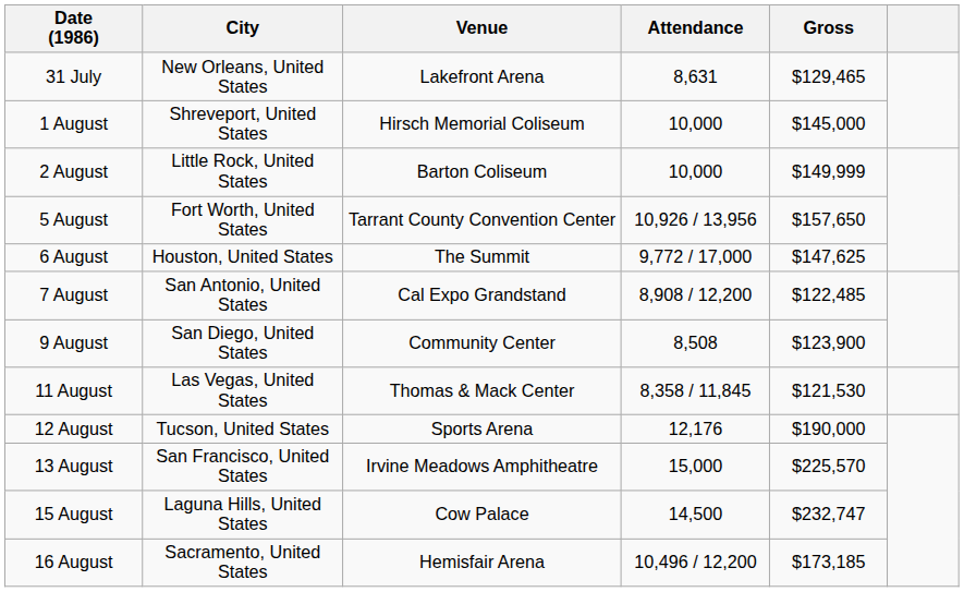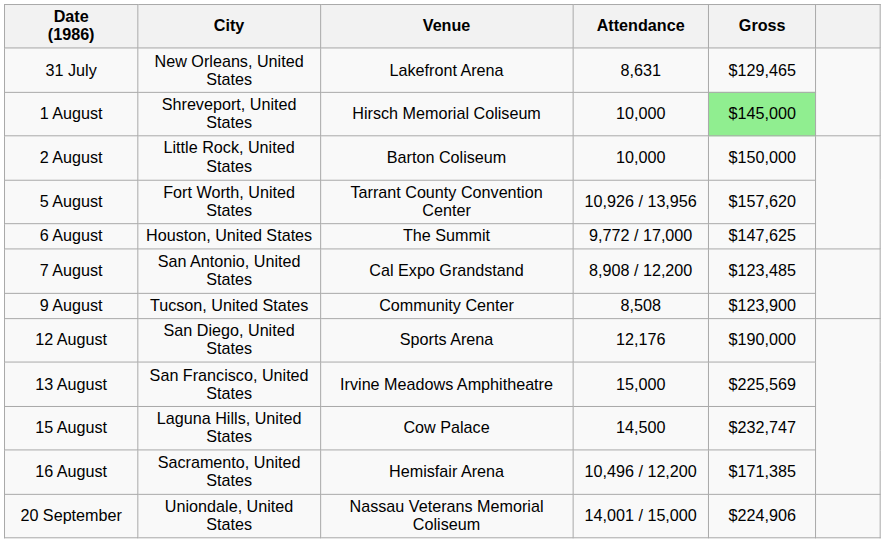 <table class="wikitable sortable plainrowheaders" style="text-align:center;">
 <tr>
 <th scope="col" style="width:9em;">Date<br>(1986)</th>
 <th scope="col" style="width:13em;">City</th>
 <th scope="col" style="width:19em;">Venue</th>
 <th scope="col" style="width:9em;">Attendance</th>
 <th scope="col" style="width:7em;">Gross</th>
 <th scope="col" style="width:5em;" class="unsortable"></th>
 </tr>
 <tr>
 <td>31 July</td>
 <td>New Orleans, United States</td>
 <td>Lakefront Arena</td>
 <td>8,631</td>
 <td>$129,465</td>
 <td rowspan="2"></td>
 </tr>
 <tr>
 <td>1 August</td>
 <td>Shreveport, United States</td>
 <td>Hirsch Memorial Coliseum</td>
 <td>10,000</td>
-<td>$145,000</td>
+<td style="background: lightgreen;">$145,000</td>
 </tr>
 <tr>
 <td>2 August</td>
 <td>Little Rock, United States</td>
 <td>Barton Coliseum</td>
 <td>10,000</td>
-<td>$149,999</td>
+<td>$150,000</td>
 <td rowspan="3"></td>
 </tr>
 <tr>
 <td>5 August</td>
 <td>Fort Worth, United States</td>
 <td>Tarrant County Convention Center</td>
 <td>10,926 / 13,956</td>
-<td>$157,650</td>
+<td>$157,620</td>
 </tr>
 <tr>
 <td>6 August</td>
 <td>Houston, United States</td>
 <td>The Summit</td>
 <td>9,772 / 17,000</td>
 <td>$147,625</td>
 </tr>
 <tr>
 <td>7 August</td>
 <td>San Antonio, United States</td>
 <td>Cal Expo Grandstand</td>
 <td>8,908 / 12,200</td>
-<td>$122,485</td>
+<td>$123,485</td>
 <td rowspan="2"></td>
 </tr>
 <tr>
 <td>9 August</td>
-<td>San Diego, United States</td>
+<td>Tucson, United States</td>
 <td>Community Center</td>
 <td>8,508</td>
 <td>$123,900</td>
 </tr>
 <tr>
-<td>11 August</td>
-<td>Las Vegas, United States</td>
-<td>Thomas & Mack Center</td>
-<td>8,358 / 11,845</td>
-<td>$121,530</td>
-<td></td>
-</tr>
-<tr>
 <td>12 August</td>
-<td>Tucson, United States</td>
+<td>San Diego, United States</td>
 <td>Sports Arena</td>
 <td>12,176</td>
 <td>$190,000</td>
 <td rowspan="4"></td>
 </tr>
 <tr>
 <td>13 August</td>
 <td>San Francisco, United States</td>
 <td>Irvine Meadows Amphitheatre</td>
 <td>15,000</td>
-<td>$225,570</td>
+<td>$225,569</td>
 </tr>
 <tr>
 <td>15 August</td>
 <td>Laguna Hills, United States</td>
 <td>Cow Palace</td>
 <td>14,500</td>
 <td>$232,747</td>
 </tr>
 <tr>
 <td>16 August</td>
 <td>Sacramento, United States</td>
 <td>Hemisfair Arena</td>
 <td>10,496 / 12,200</td>
-<td>$173,185</td>
+<td>$171,385</td>
+</tr>
+<tr>
+<td>20 September</td>
+<td>Uniondale, United States</td>
+<td>Nassau Veterans Memorial Coliseum</td>
+<td>14,001 / 15,000</td>
+<td>$224,906</td>
+<td></td>
 </tr>
 </table>
